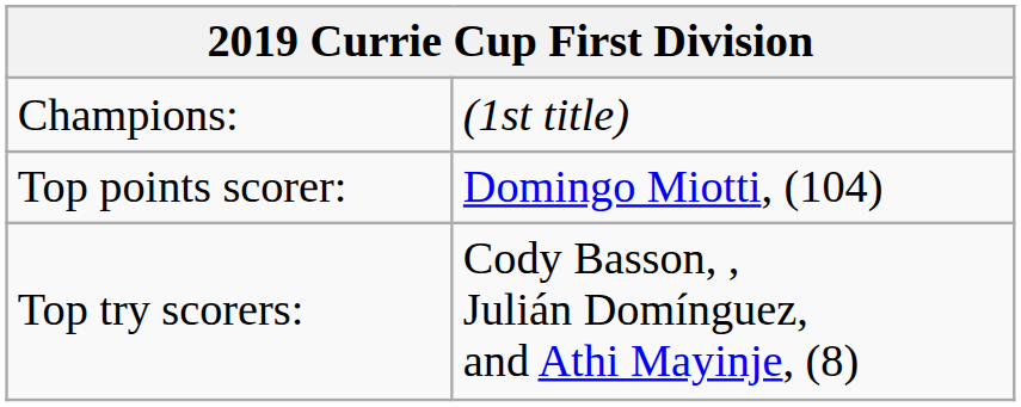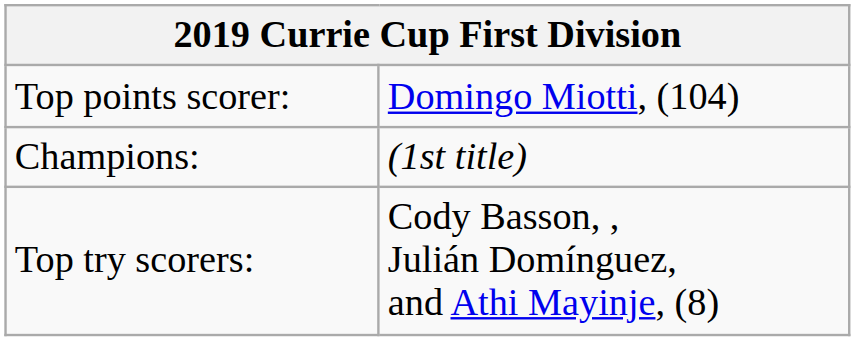 <table class="wikitable" style="text-align:left; font-size:100%; width:40%; margin:1em auto 1em auto;">
 <tr>
 <th colspan=2>2019 Currie Cup First Division</th>
+</tr>
+<tr>
+<td>Top points scorer:</td>
+<td><a href='#'>Domingo Miotti</a>,  (104)</td>
 </tr>
 <tr>
 <td>Champions:</td>
 <td> <em>(1st title)</em></td>
 </tr>
 <tr>
-<td>Top points scorer:</td>
-<td><a href='#'>Domingo Miotti</a>,  (104)</td>
-</tr>
-<tr>
 <td>Top try scorers:</td>
 <td>Cody Basson, , <br> Julián Domínguez,  <br> and <a href='#'>Athi Mayinje</a>,  (8)</td>
 </tr>
 </table>
